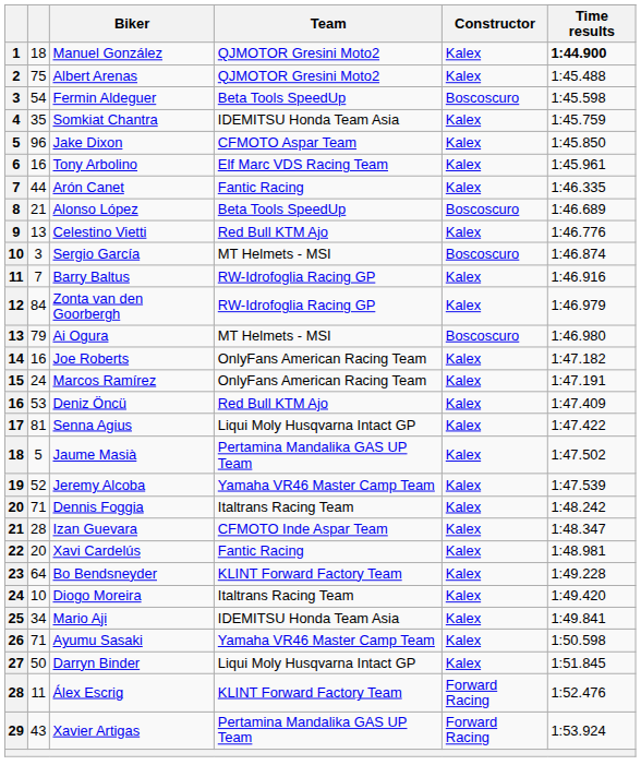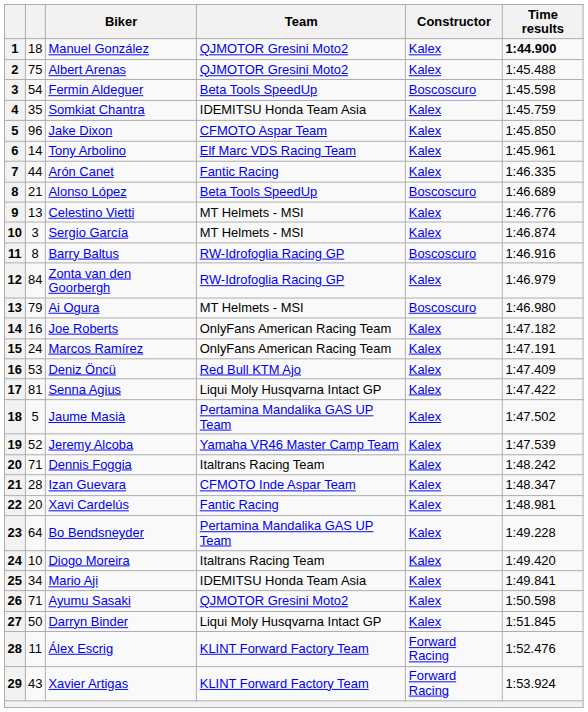 <table class="wikitable sortable" style="font-size: 85%;">
 <tr>
 <th rowspan="2"></th>
 <th rowspan="2"></th>
 <th rowspan="2">Biker</th>
 <th rowspan="2">Team</th>
 <th rowspan="2">Constructor</th>
 </tr>
 <tr>
 <th scope="col">Time results</th>
 </tr>
 <tr>
 <th scope="row">1</th>
 <td align="center">18</td>
 <td> <a href='#'>Manuel González</a></td>
 <td><a href='#'>QJMOTOR Gresini Moto2</a></td>
 <td><a href='#'>Kalex</a></td>
 <td><strong>1:44.900</strong></td>
 </tr>
 <tr>
 <th scope="row">2</th>
 <td align="center">75</td>
 <td> <a href='#'>Albert Arenas</a></td>
 <td><a href='#'>QJMOTOR Gresini Moto2</a></td>
 <td><a href='#'>Kalex</a></td>
 <td>1:45.488</td>
 </tr>
 <tr>
 <th scope="row">3</th>
 <td align="center">54</td>
 <td> <a href='#'>Fermin Aldeguer</a></td>
 <td><a href='#'>Beta Tools SpeedUp</a></td>
 <td><a href='#'>Boscoscuro</a></td>
 <td>1:45.598</td>
 </tr>
 <tr>
 <th scope="row">4</th>
 <td align="center">35</td>
 <td> <a href='#'>Somkiat Chantra</a></td>
 <td>IDEMITSU Honda Team Asia</td>
 <td><a href='#'>Kalex</a></td>
 <td>1:45.759</td>
 </tr>
 <tr>
 <th scope="row">5</th>
 <td align="center">96</td>
 <td> <a href='#'>Jake Dixon</a></td>
 <td><a href='#'>CFMOTO Aspar Team</a></td>
 <td><a href='#'>Kalex</a></td>
 <td>1:45.850</td>
 </tr>
 <tr>
 <th scope="row">6</th>
-<td align="center">16</td>
+<td align="center">14</td>
 <td> <a href='#'>Tony Arbolino</a></td>
 <td><a href='#'>Elf Marc VDS Racing Team</a></td>
 <td><a href='#'>Kalex</a></td>
 <td>1:45.961</td>
 </tr>
 <tr>
 <th scope="row">7</th>
 <td align="center">44</td>
 <td> <a href='#'>Arón Canet</a></td>
 <td><a href='#'>Fantic Racing</a></td>
 <td><a href='#'>Kalex</a></td>
 <td>1:46.335</td>
 </tr>
 <tr>
 <th scope="row">8</th>
 <td align="center">21</td>
 <td> <a href='#'>Alonso López</a></td>
 <td><a href='#'>Beta Tools SpeedUp</a></td>
 <td><a href='#'>Boscoscuro</a></td>
 <td>1:46.689</td>
 </tr>
 <tr>
 <th scope="row">9</th>
 <td align="center">13</td>
 <td> <a href='#'>Celestino Vietti</a></td>
-<td><a href='#'>Red Bull KTM Ajo</a></td>
+<td>MT Helmets - MSI</td>
 <td><a href='#'>Kalex</a></td>
 <td>1:46.776</td>
 </tr>
 <tr>
 <th scope="row">10</th>
 <td align="center">3</td>
 <td> <a href='#'>Sergio García</a></td>
 <td>MT Helmets - MSI</td>
-<td><a href='#'>Boscoscuro</a></td>
+<td><a href='#'>Kalex</a></td>
 <td>1:46.874</td>
 </tr>
 <tr>
 <th scope="row">11</th>
-<td align="center">7</td>
+<td align="center">8</td>
 <td> <a href='#'>Barry Baltus</a></td>
 <td><a href='#'>RW-Idrofoglia Racing GP</a></td>
-<td><a href='#'>Kalex</a></td>
+<td><a href='#'>Boscoscuro</a></td>
 <td>1:46.916</td>
 </tr>
 <tr>
 <th scope="row">12</th>
 <td align="center">84</td>
 <td> <a href='#'>Zonta van den Goorbergh</a></td>
 <td><a href='#'>RW-Idrofoglia Racing GP</a></td>
 <td><a href='#'>Kalex</a></td>
 <td>1:46.979</td>
 </tr>
 <tr>
 <th scope="row">13</th>
 <td align="center">79</td>
 <td> <a href='#'>Ai Ogura</a></td>
 <td>MT Helmets - MSI</td>
 <td><a href='#'>Boscoscuro</a></td>
 <td>1:46.980</td>
 </tr>
 <tr>
 <th scope="row">14</th>
 <td align="center">16</td>
 <td> <a href='#'>Joe Roberts</a></td>
 <td>OnlyFans American Racing Team</td>
 <td><a href='#'>Kalex</a></td>
 <td>1:47.182</td>
 </tr>
 <tr>
 <th scope="row">15</th>
 <td align="center">24</td>
 <td> <a href='#'>Marcos Ramírez</a></td>
 <td>OnlyFans American Racing Team</td>
 <td><a href='#'>Kalex</a></td>
 <td>1:47.191</td>
 </tr>
 <tr>
 <th scope="row">16</th>
 <td align="center">53</td>
 <td> <a href='#'>Deniz Öncü</a></td>
 <td><a href='#'>Red Bull KTM Ajo</a></td>
 <td><a href='#'>Kalex</a></td>
 <td>1:47.409</td>
 </tr>
 <tr>
 <th scope="row">17</th>
 <td align="center">81</td>
 <td> <a href='#'>Senna Agius</a></td>
 <td>Liqui Moly Husqvarna Intact GP</td>
 <td><a href='#'>Kalex</a></td>
 <td>1:47.422</td>
 </tr>
 <tr>
 <th scope="row">18</th>
 <td align="center">5</td>
 <td> <a href='#'>Jaume Masià</a></td>
 <td><a href='#'>Pertamina Mandalika GAS UP Team</a></td>
 <td><a href='#'>Kalex</a></td>
 <td>1:47.502</td>
 </tr>
 <tr>
 <th scope="row">19</th>
 <td align="center">52</td>
 <td> <a href='#'>Jeremy Alcoba</a></td>
 <td><a href='#'>Yamaha VR46 Master Camp Team</a></td>
 <td><a href='#'>Kalex</a></td>
 <td>1:47.539</td>
 </tr>
 <tr>
 <th scope="row">20</th>
 <td align="center">71</td>
 <td> <a href='#'>Dennis Foggia</a></td>
 <td>Italtrans Racing Team</td>
 <td><a href='#'>Kalex</a></td>
 <td>1:48.242</td>
 </tr>
 <tr>
 <th scope="row">21</th>
 <td align="center">28</td>
 <td> <a href='#'>Izan Guevara</a></td>
 <td><a href='#'>CFMOTO Inde Aspar Team</a></td>
 <td><a href='#'>Kalex</a></td>
 <td>1:48.347</td>
 </tr>
 <tr>
 <th scope="row">22</th>
 <td align="center">20</td>
 <td> <a href='#'>Xavi Cardelús</a></td>
 <td><a href='#'>Fantic Racing</a></td>
 <td><a href='#'>Kalex</a></td>
 <td>1:48.981</td>
 </tr>
 <tr>
 <th scope="row">23</th>
 <td align="center">64</td>
 <td> <a href='#'>Bo Bendsneyder</a></td>
-<td><a href='#'>KLINT Forward Factory Team</a></td>
+<td><a href='#'>Pertamina Mandalika GAS UP Team</a></td>
 <td><a href='#'>Kalex</a></td>
 <td>1:49.228</td>
 </tr>
 <tr>
 <th scope="row">24</th>
 <td align="center">10</td>
 <td> <a href='#'>Diogo Moreira</a></td>
 <td>Italtrans Racing Team</td>
 <td><a href='#'>Kalex</a></td>
 <td>1:49.420</td>
 </tr>
 <tr>
 <th scope="row">25</th>
 <td align="center">34</td>
 <td> <a href='#'>Mario Aji</a></td>
 <td>IDEMITSU Honda Team Asia</td>
 <td><a href='#'>Kalex</a></td>
 <td>1:49.841</td>
 </tr>
 <tr>
 <th scope="row">26</th>
 <td align="center">71</td>
 <td> <a href='#'>Ayumu Sasaki</a></td>
-<td><a href='#'>Yamaha VR46 Master Camp Team</a></td>
+<td><a href='#'>QJMOTOR Gresini Moto2</a></td>
 <td><a href='#'>Kalex</a></td>
 <td>1:50.598</td>
 </tr>
 <tr>
 <th scope="row">27</th>
 <td align="center">50</td>
 <td> <a href='#'>Darryn Binder</a></td>
 <td>Liqui Moly Husqvarna Intact GP</td>
 <td><a href='#'>Kalex</a></td>
 <td>1:51.845</td>
 </tr>
 <tr>
 <th scope="row">28</th>
 <td align="center">11</td>
 <td> <a href='#'>Álex Escrig</a></td>
 <td><a href='#'>KLINT Forward Factory Team</a></td>
 <td><a href='#'>Forward Racing</a></td>
 <td>1:52.476</td>
 </tr>
 <tr>
 <th scope="row">29</th>
 <td align="center">43</td>
 <td> <a href='#'>Xavier Artigas</a></td>
-<td><a href='#'>Pertamina Mandalika GAS UP Team</a></td>
+<td><a href='#'>KLINT Forward Factory Team</a></td>
 <td><a href='#'>Forward Racing</a></td>
 <td>1:53.924</td>
 </tr>
 <tr>
 <th colspan="7"></th>
 </tr>
 </table>
